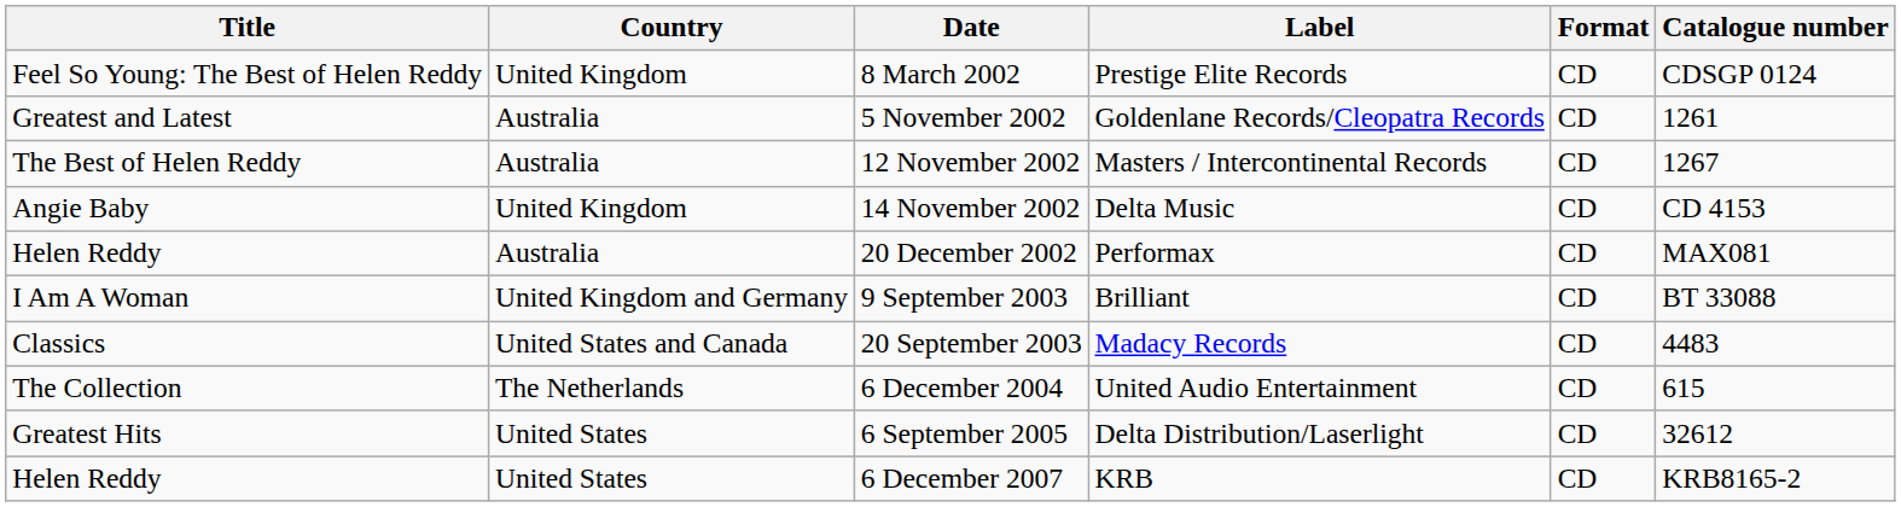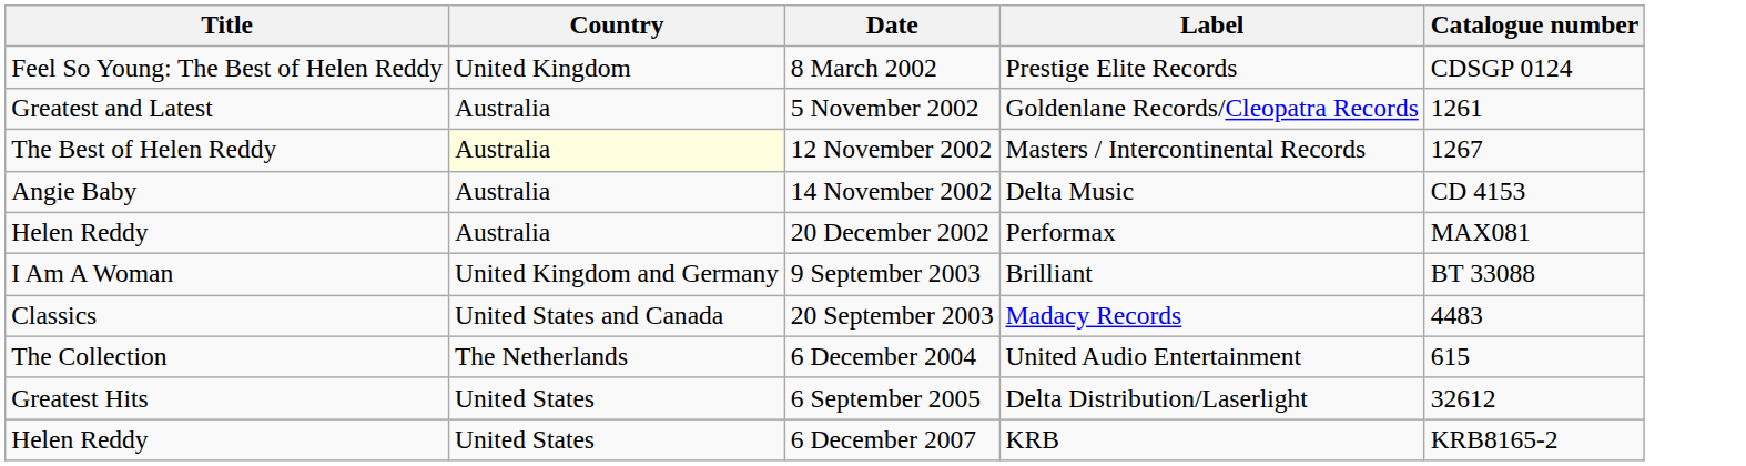 <table class="wikitable">
 <tr>
 <th>Title</th>
 <th>Country</th>
 <th>Date</th>
 <th>Label</th>
-<th>Format</th>
 <th>Catalogue number</th>
 </tr>
 <tr>
 <td>Feel So Young: The Best of Helen Reddy</td>
 <td>United Kingdom</td>
 <td>8 March 2002</td>
 <td>Prestige Elite Records</td>
-<td>CD</td>
 <td>CDSGP 0124</td>
 </tr>
 <tr>
 <td>Greatest and Latest</td>
 <td>Australia</td>
 <td>5 November 2002</td>
 <td>Goldenlane Records/<a href='#'>Cleopatra Records</a></td>
-<td>CD</td>
 <td>1261</td>
 </tr>
 <tr>
 <td>The Best of Helen Reddy</td>
-<td>Australia</td>
+<td style="background: lightyellow;">Australia</td>
 <td>12 November 2002</td>
 <td>Masters / Intercontinental Records</td>
-<td>CD</td>
 <td>1267</td>
 </tr>
 <tr>
 <td>Angie Baby</td>
-<td>United Kingdom</td>
+<td>Australia</td>
 <td>14 November 2002 </td>
 <td>Delta Music</td>
-<td>CD</td>
 <td>CD 4153</td>
 </tr>
 <tr>
 <td>Helen Reddy</td>
 <td>Australia</td>
 <td>20 December 2002</td>
 <td>Performax</td>
-<td>CD</td>
 <td>MAX081</td>
 </tr>
 <tr>
 <td>I Am A Woman</td>
 <td>United Kingdom and Germany</td>
 <td>9 September 2003</td>
 <td>Brilliant</td>
-<td>CD</td>
 <td>BT 33088</td>
 </tr>
 <tr>
 <td>Classics</td>
 <td>United States and Canada</td>
 <td>20 September 2003</td>
 <td><a href='#'>Madacy Records</a></td>
-<td>CD</td>
 <td>4483</td>
 </tr>
 <tr>
 <td>The Collection</td>
 <td>The Netherlands</td>
 <td>6 December 2004</td>
 <td>United Audio Entertainment</td>
-<td>CD</td>
 <td>615</td>
 </tr>
 <tr>
 <td>Greatest Hits</td>
 <td>United States</td>
 <td>6 September 2005</td>
 <td>Delta Distribution/Laserlight</td>
-<td>CD</td>
 <td>32612</td>
 </tr>
 <tr>
 <td>Helen Reddy</td>
 <td>United States</td>
 <td>6 December 2007</td>
 <td>KRB</td>
-<td>CD</td>
 <td>KRB8165-2</td>
 </tr>
 </table>
